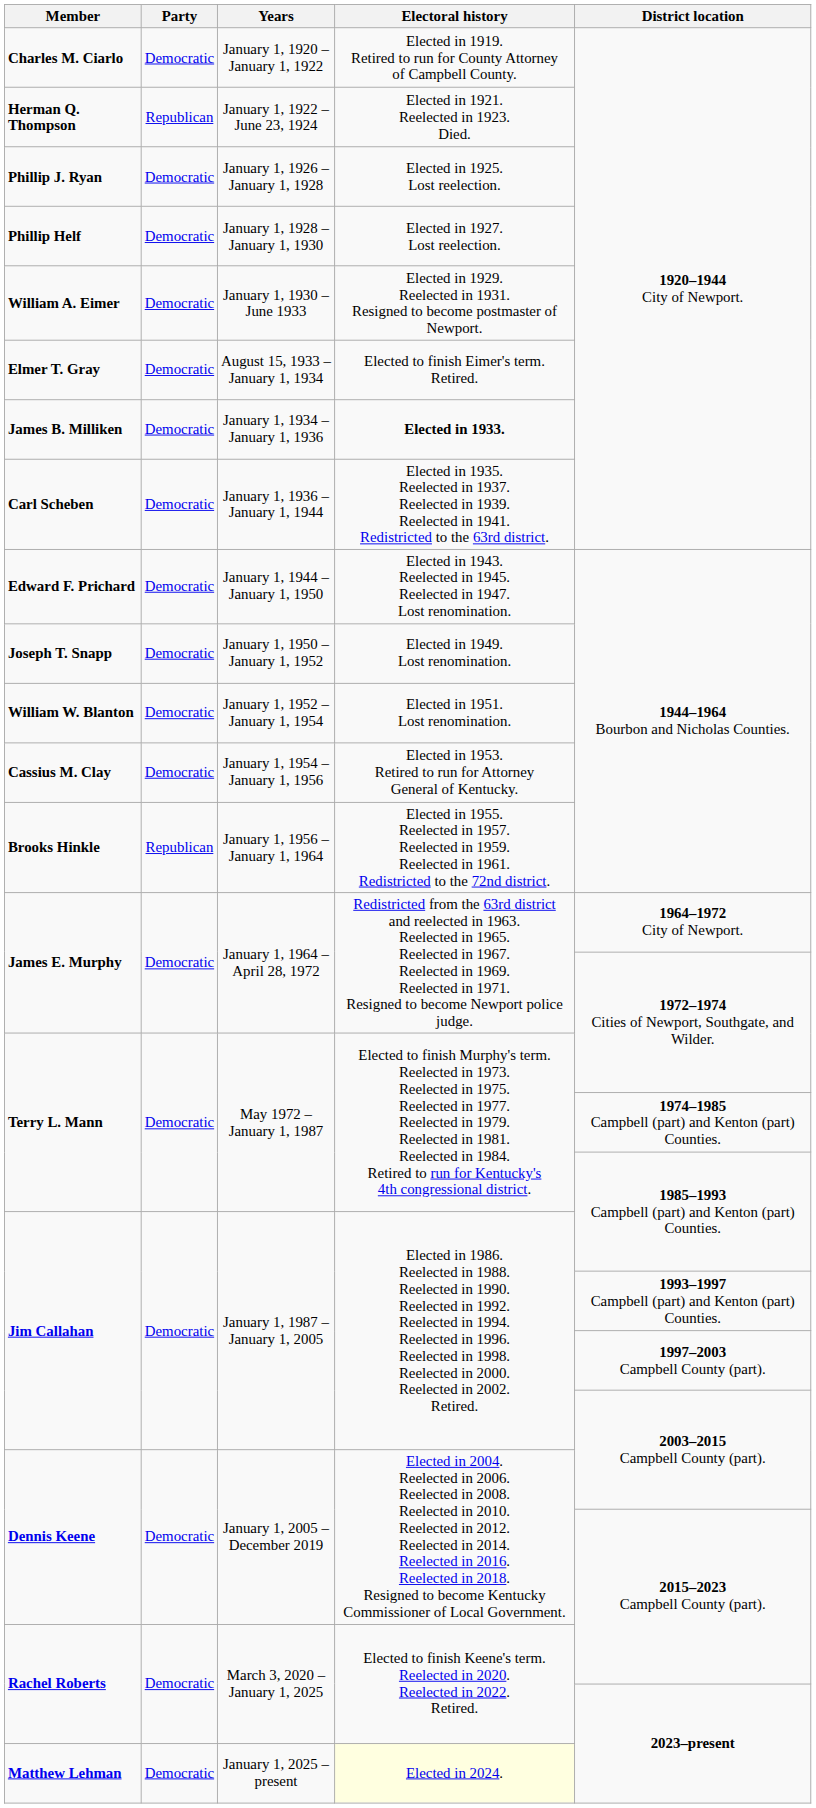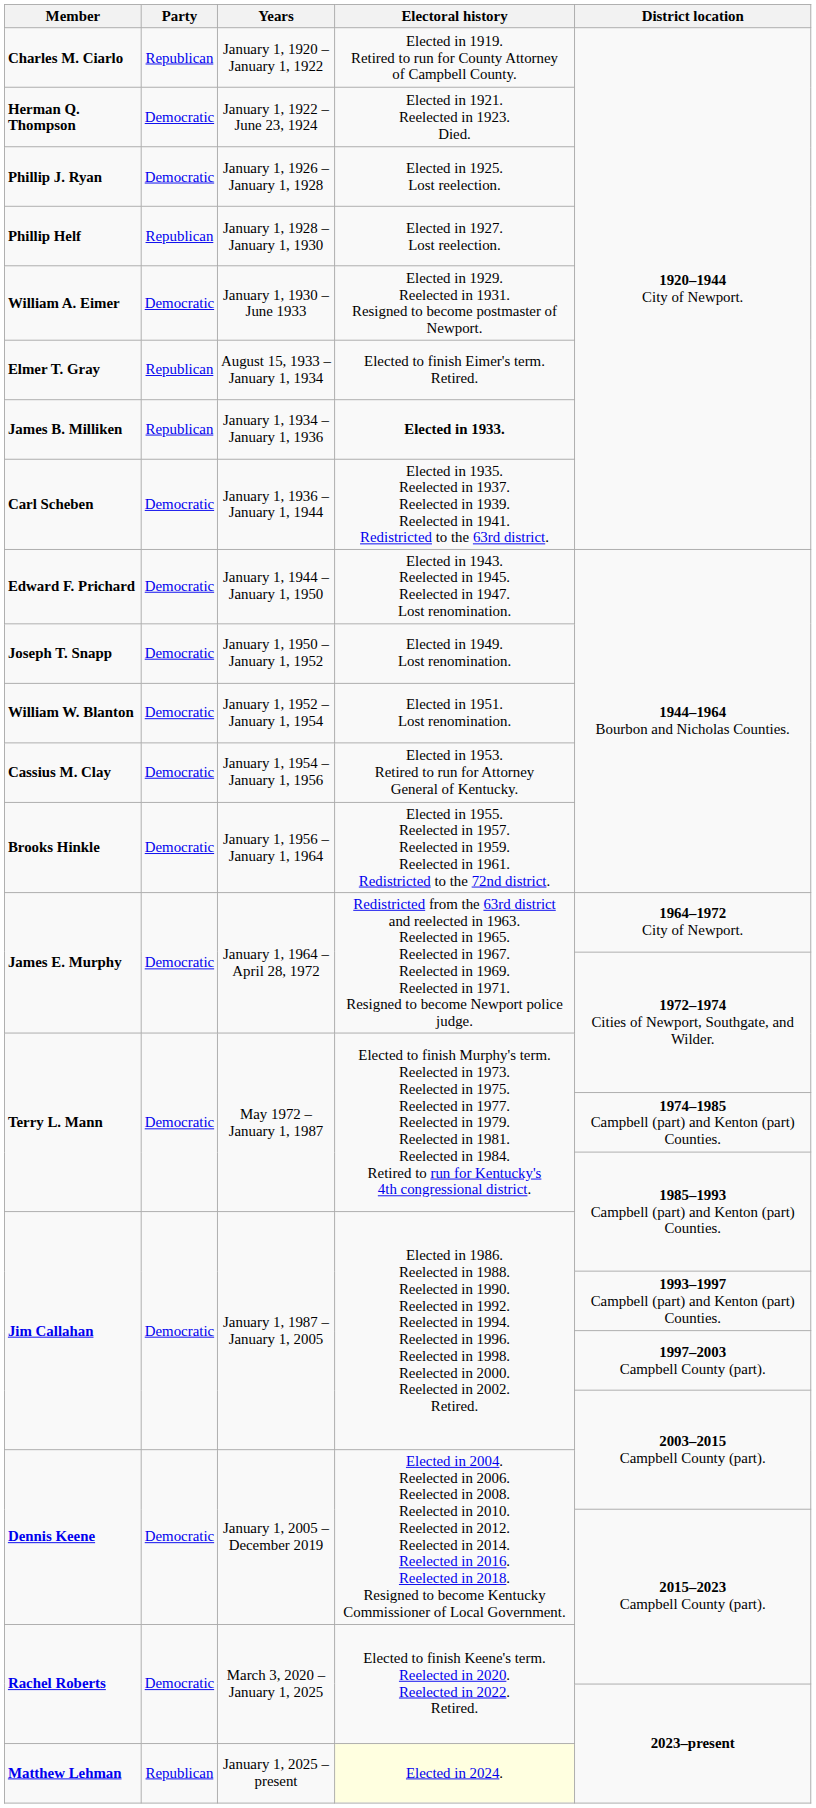 <table class=wikitable style="text-align:center">
 <tr>
 <th>Member</th>
 <th>Party</th>
 <th>Years</th>
 <th>Electoral history</th>
 <th>District location</th>
 </tr>
 <tr style="height:4em">
 <td align=left><strong>Charles M. Ciarlo</strong><br></td>
-<td><a href='#'>Democratic</a></td>
+<td><a href='#'>Republican</a></td>
 <td nowrap>January 1, 1920 –<br>January 1, 1922</td>
 <td>Elected in 1919.<br>Retired to run for County Attorney<br>of Campbell County.</td>
 <td rowspan=8><strong>1920–1944</strong><br>City of Newport.</td>
 </tr>
 <tr style="height:4em">
 <td align=left><strong>Herman Q. Thompson</strong><br></td>
-<td><a href='#'>Republican</a></td>
+<td><a href='#'>Democratic</a></td>
 <td nowrap>January 1, 1922 –<br>June 23, 1924</td>
 <td>Elected in 1921.<br>Reelected in 1923.<br>Died.</td>
 </tr>
 <tr style="height:4em">
 <td align=left><strong>Phillip J. Ryan</strong><br></td>
 <td><a href='#'>Democratic</a></td>
 <td nowrap>January 1, 1926 –<br>January 1, 1928</td>
 <td>Elected in 1925.<br>Lost reelection.</td>
 </tr>
 <tr style="height:4em">
 <td align=left><strong>Phillip Helf</strong><br></td>
-<td><a href='#'>Democratic</a></td>
+<td><a href='#'>Republican</a></td>
 <td nowrap>January 1, 1928 –<br>January 1, 1930</td>
 <td>Elected in 1927.<br>Lost reelection.</td>
 </tr>
 <tr style="height:4em">
 <td align=left><strong>William A. Eimer</strong><br></td>
 <td><a href='#'>Democratic</a></td>
 <td nowrap>January 1, 1930 –<br>June 1933</td>
 <td>Elected in 1929.<br>Reelected in 1931.<br>Resigned to become postmaster of Newport.</td>
 </tr>
 <tr style="height:4em">
 <td align=left><strong>Elmer T. Gray</strong><br></td>
-<td><a href='#'>Democratic</a></td>
+<td><a href='#'>Republican</a></td>
 <td nowrap>August 15, 1933 –<br>January 1, 1934</td>
 <td>Elected to finish Eimer's term.<br>Retired.</td>
 </tr>
 <tr style="height:4em">
 <td align=left><strong>James B. Milliken</strong><br></td>
-<td><a href='#'>Democratic</a></td>
+<td><a href='#'>Republican</a></td>
 <td nowrap>January 1, 1934 –<br>January 1, 1936</td>
 <td><strong>Elected in 1933.<br></strong></td>
 </tr>
 <tr style="height:4em">
 <td align=left><strong>Carl Scheben</strong><br></td>
 <td><a href='#'>Democratic</a></td>
 <td nowrap>January 1, 1936 –<br>January 1, 1944</td>
 <td>Elected in 1935.<br>Reelected in 1937.<br>Reelected in 1939.<br>Reelected in 1941.<br><a href='#'>Redistricted</a> to the <a href='#'>63rd district</a>.</td>
 </tr>
 <tr style="height:4em">
 <td align=left><strong>Edward F. Prichard</strong><br></td>
 <td><a href='#'>Democratic</a></td>
 <td nowrap>January 1, 1944 –<br>January 1, 1950</td>
 <td>Elected in 1943.<br>Reelected in 1945.<br>Reelected in 1947.<br>Lost renomination.</td>
 <td rowspan=5><strong>1944–1964</strong><br>Bourbon and Nicholas Counties.</td>
 </tr>
 <tr style="height:4em">
 <td align=left><strong>Joseph T. Snapp</strong><br></td>
 <td><a href='#'>Democratic</a></td>
 <td nowrap>January 1, 1950 –<br>January 1, 1952</td>
 <td>Elected in 1949.<br>Lost renomination.</td>
 </tr>
 <tr style="height:4em">
 <td align=left><strong>William W. Blanton</strong><br></td>
 <td><a href='#'>Democratic</a></td>
 <td nowrap>January 1, 1952 –<br>January 1, 1954</td>
 <td>Elected in 1951.<br>Lost renomination.</td>
 </tr>
 <tr style="height:4em">
 <td align=left><strong>Cassius M. Clay</strong><br></td>
 <td><a href='#'>Democratic</a></td>
 <td nowrap>January 1, 1954 –<br>January 1, 1956</td>
 <td>Elected in 1953.<br>Retired to run for Attorney<br>General of Kentucky.</td>
 </tr>
 <tr style="height:4em">
 <td align=left><strong>Brooks Hinkle</strong><br></td>
-<td><a href='#'>Republican</a></td>
+<td><a href='#'>Democratic</a></td>
 <td nowrap>January 1, 1956 –<br>January 1, 1964</td>
 <td>Elected in 1955.<br>Reelected in 1957.<br>Reelected in 1959.<br>Reelected in 1961.<br><a href='#'>Redistricted</a> to the <a href='#'>72nd district</a>.</td>
 </tr>
 <tr style="height:4em">
 <td rowspan=2 align=left><strong>James E. Murphy</strong><br></td>
 <td rowspan=2 ><a href='#'>Democratic</a></td>
 <td rowspan=2 nowrap>January 1, 1964 –<br>April 28, 1972</td>
 <td rowspan=2><a href='#'>Redistricted</a> from the <a href='#'>63rd district</a><br>and reelected in 1963.<br>Reelected in 1965.<br>Reelected in 1967.<br>Reelected in 1969.<br>Reelected in 1971.<br>Resigned to become Newport police judge.</td>
 <td><strong>1964–1972</strong><br>City of Newport.</td>
 </tr>
 <tr style="height:4em">
 <td rowspan=2><strong>1972–1974</strong><br>Cities of Newport, Southgate, and Wilder.</td>
 </tr>
 <tr style="height:4em">
 <td rowspan=3 align=left><strong>Terry L. Mann</strong><br></td>
 <td rowspan=3 ><a href='#'>Democratic</a></td>
 <td rowspan=3 nowrap>May 1972 –<br>January 1, 1987</td>
 <td rowspan=3>Elected to finish Murphy's term.<br>Reelected in 1973.<br>Reelected in 1975.<br>Reelected in 1977.<br>Reelected in 1979.<br>Reelected in 1981.<br>Reelected in 1984.<br>Retired to <a href='#'>run for Kentucky's<br>4th congressional district</a>.</td>
 </tr>
 <tr style="height:4em">
 <td><strong>1974–1985</strong><br>Campbell (part) and Kenton (part) Counties.</td>
 </tr>
 <tr style="height:4em">
 <td rowspan=2><strong>1985–1993</strong><br>Campbell (part) and Kenton (part) Counties.</td>
 </tr>
 <tr style="height:4em">
 <td rowspan=4 align=left><strong><a href='#'>Jim Callahan</a></strong><br></td>
 <td rowspan=4 ><a href='#'>Democratic</a></td>
 <td rowspan=4 nowrap>January 1, 1987 –<br>January 1, 2005</td>
 <td rowspan=4>Elected in 1986.<br>Reelected in 1988.<br>Reelected in 1990.<br>Reelected in 1992.<br>Reelected in 1994.<br>Reelected in 1996.<br>Reelected in 1998.<br>Reelected in 2000.<br>Reelected in 2002.<br>Retired.</td>
 </tr>
 <tr style="height:4em">
 <td><strong>1993–1997</strong><br>Campbell (part) and Kenton (part) Counties.</td>
 </tr>
 <tr style="height:4em">
 <td><strong>1997–2003</strong><br>Campbell County (part).</td>
 </tr>
 <tr style="height:4em">
 <td rowspan=2><strong>2003–2015</strong><br>Campbell County (part).</td>
 </tr>
 <tr style="height:4em">
 <td rowspan=2 align=left><strong><a href='#'>Dennis Keene</a></strong><br></td>
 <td rowspan=2 ><a href='#'>Democratic</a></td>
 <td rowspan=2 nowrap>January 1, 2005 –<br>December 2019</td>
 <td rowspan=2><a href='#'>Elected in 2004</a>.<br>Reelected in 2006.<br>Reelected in 2008.<br>Reelected in 2010.<br>Reelected in 2012.<br>Reelected in 2014.<br><a href='#'>Reelected in 2016</a>.<br><a href='#'>Reelected in 2018</a>.<br>Resigned to become Kentucky<br>Commissioner of Local Government.</td>
 </tr>
 <tr style="height:4em">
 <td rowspan=2><strong>2015–2023</strong><br>Campbell County (part).</td>
 </tr>
 <tr style="height:4em">
 <td rowspan=2 align=left><strong><a href='#'>Rachel Roberts</a></strong><br></td>
 <td rowspan=2 ><a href='#'>Democratic</a></td>
 <td rowspan=2 nowrap>March 3, 2020 –<br>January 1, 2025</td>
 <td rowspan=2>Elected to finish Keene's term.<br><a href='#'>Reelected in 2020</a>.<br><a href='#'>Reelected in 2022</a>.<br>Retired.</td>
 </tr>
 <tr style="height:4em">
 <td rowspan=2><strong>2023–present</strong><br></td>
 </tr>
 <tr style="height:4em">
 <td align=left><strong><a href='#'>Matthew Lehman</a></strong><br></td>
-<td><a href='#'>Democratic</a></td>
+<td><a href='#'>Republican</a></td>
 <td nowrap>January 1, 2025 –<br>present</td>
 <td style="background: lightyellow;"><a href='#'>Elected in 2024</a>.</td>
 </tr>
 </table>
